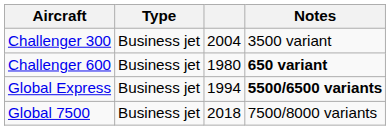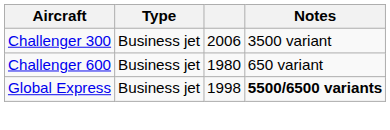 <table class="wikitable sortable">
 <tr>
 <th>Aircraft</th>
 <th>Type</th>
 <th></th>
 <th>Notes</th>
 </tr>
 <tr>
 <td><a href='#'>Challenger 300</a></td>
 <td>Business jet</td>
-<td>2004</td>
+<td>2006</td>
 <td>3500 variant</td>
 </tr>
 <tr>
 <td><a href='#'>Challenger 600</a></td>
 <td>Business jet</td>
 <td>1980</td>
-<td><strong>650 variant</strong></td>
+<td>650 variant</td>
 </tr>
 <tr>
 <td><a href='#'>Global Express</a></td>
 <td>Business jet</td>
-<td>1994</td>
+<td>1998</td>
 <td><strong>5500/6500 variants</strong></td>
 </tr>
-<tr>
-<td><a href='#'>Global 7500</a></td>
-<td>Business jet</td>
-<td>2018</td>
-<td>7500/8000 variants</td>
-</tr>
 </table>
